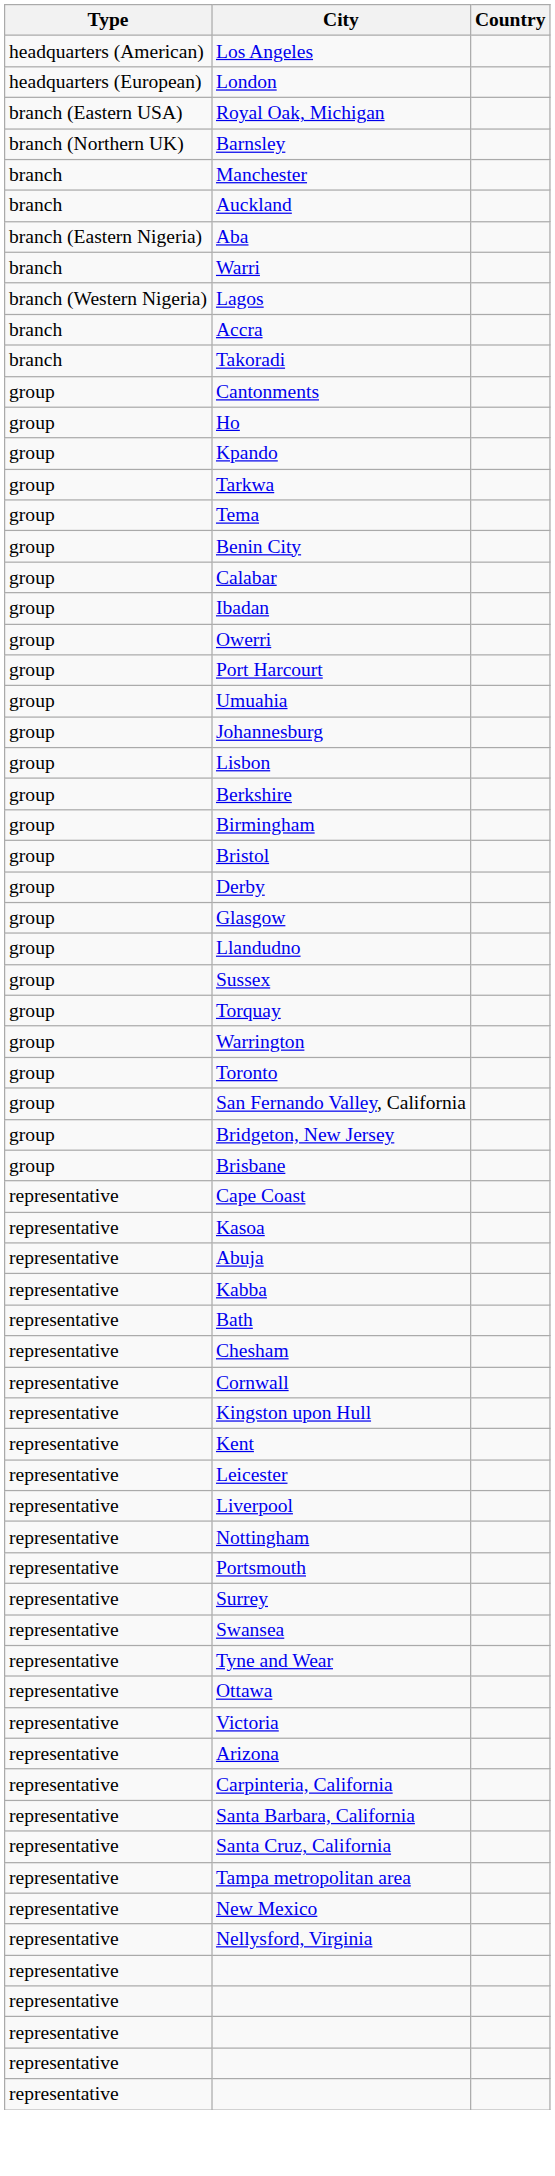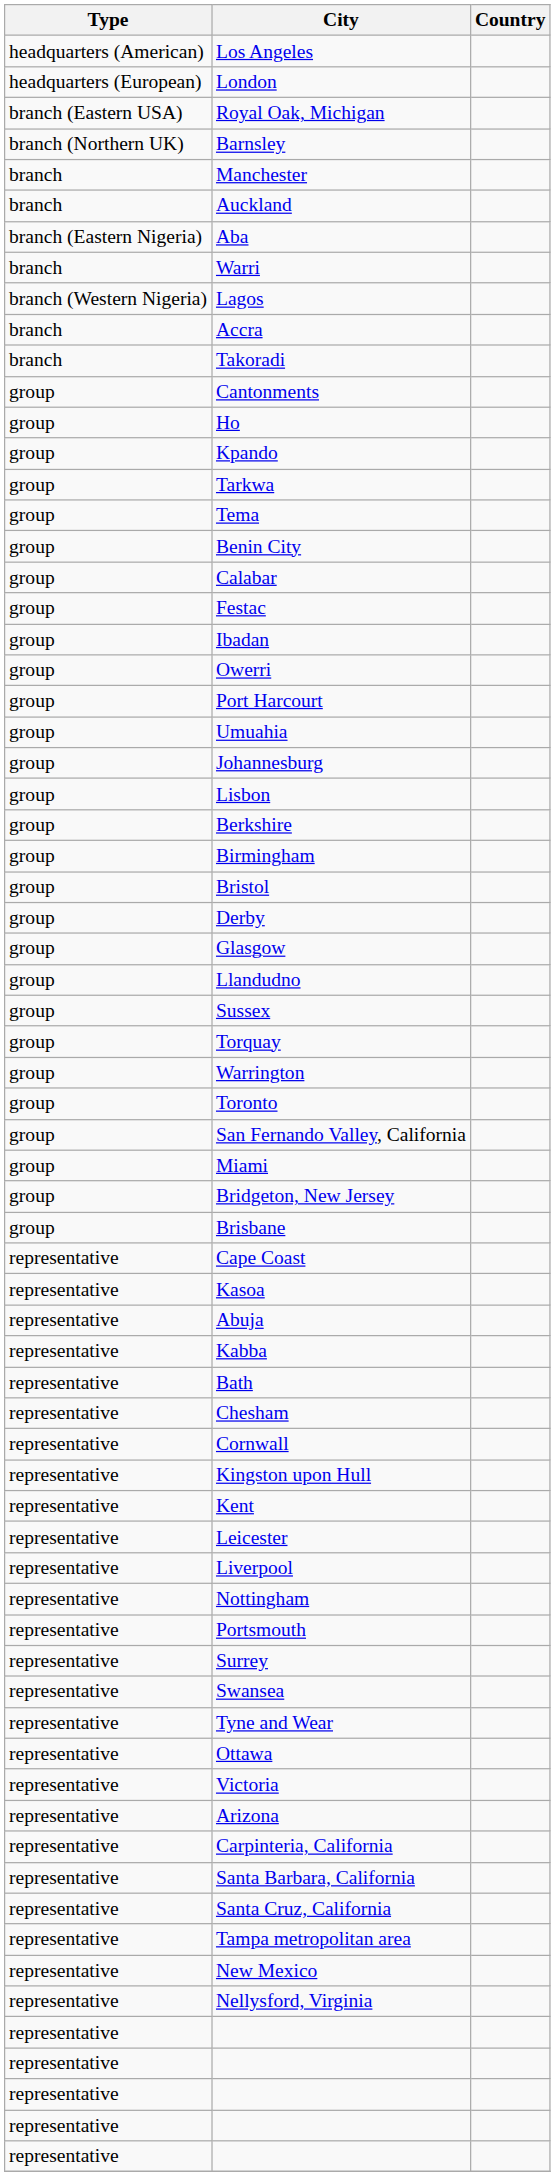 <table class="wikitable sortable">
 <tr>
 <th>Type</th>
 <th>City</th>
 <th>Country</th>
 </tr>
 <tr>
 <td>headquarters (American)</td>
 <td><a href='#'>Los Angeles</a></td>
 <td></td>
 </tr>
 <tr>
 <td>headquarters (European)</td>
 <td><a href='#'>London</a></td>
 <td></td>
 </tr>
 <tr>
 <td>branch (Eastern USA)</td>
 <td><a href='#'>Royal Oak, Michigan</a></td>
 <td></td>
 </tr>
 <tr>
 <td>branch (Northern UK)</td>
 <td><a href='#'>Barnsley</a></td>
 <td></td>
 </tr>
 <tr>
 <td>branch</td>
 <td><a href='#'>Manchester</a></td>
 <td></td>
 </tr>
 <tr>
 <td>branch</td>
 <td><a href='#'>Auckland</a></td>
 <td></td>
 </tr>
 <tr>
 <td>branch (Eastern Nigeria)</td>
 <td><a href='#'>Aba</a></td>
 <td></td>
 </tr>
 <tr>
 <td>branch</td>
 <td><a href='#'>Warri</a></td>
 <td></td>
 </tr>
 <tr>
 <td>branch (Western Nigeria)</td>
 <td><a href='#'>Lagos</a></td>
 <td></td>
 </tr>
 <tr>
 <td>branch</td>
 <td><a href='#'>Accra</a></td>
 <td></td>
 </tr>
 <tr>
 <td>branch</td>
 <td><a href='#'>Takoradi</a></td>
 <td></td>
 </tr>
 <tr>
 <td>group</td>
 <td><a href='#'>Cantonments</a></td>
 <td></td>
 </tr>
 <tr>
 <td>group</td>
 <td><a href='#'>Ho</a></td>
 <td></td>
 </tr>
 <tr>
 <td>group</td>
 <td><a href='#'>Kpando</a></td>
 <td></td>
 </tr>
 <tr>
 <td>group</td>
 <td><a href='#'>Tarkwa</a></td>
 <td></td>
 </tr>
 <tr>
 <td>group</td>
 <td><a href='#'>Tema</a></td>
 <td></td>
 </tr>
 <tr>
 <td>group</td>
 <td><a href='#'>Benin City</a></td>
 <td></td>
 </tr>
 <tr>
 <td>group</td>
 <td><a href='#'>Calabar</a></td>
 <td></td>
 </tr>
 <tr>
 <td>group</td>
+<td><a href='#'>Festac</a></td>
+<td></td>
+</tr>
+<tr>
+<td>group</td>
 <td><a href='#'>Ibadan</a></td>
 <td></td>
 </tr>
 <tr>
 <td>group</td>
 <td><a href='#'>Owerri</a></td>
 <td></td>
 </tr>
 <tr>
 <td>group</td>
 <td><a href='#'>Port Harcourt</a></td>
 <td></td>
 </tr>
 <tr>
 <td>group</td>
 <td><a href='#'>Umuahia</a></td>
 <td></td>
 </tr>
 <tr>
 <td>group</td>
 <td><a href='#'>Johannesburg</a></td>
 <td></td>
 </tr>
 <tr>
 <td>group</td>
 <td><a href='#'>Lisbon</a></td>
 <td></td>
 </tr>
 <tr>
 <td>group</td>
 <td><a href='#'>Berkshire</a></td>
 <td></td>
 </tr>
 <tr>
 <td>group</td>
 <td><a href='#'>Birmingham</a></td>
 <td></td>
 </tr>
 <tr>
 <td>group</td>
 <td><a href='#'>Bristol</a></td>
 <td></td>
 </tr>
 <tr>
 <td>group</td>
 <td><a href='#'>Derby</a></td>
 <td></td>
 </tr>
 <tr>
 <td>group</td>
 <td><a href='#'>Glasgow</a></td>
 <td></td>
 </tr>
 <tr>
 <td>group</td>
 <td><a href='#'>Llandudno</a></td>
 <td></td>
 </tr>
 <tr>
 <td>group</td>
 <td><a href='#'>Sussex</a></td>
 <td></td>
 </tr>
 <tr>
 <td>group</td>
 <td><a href='#'>Torquay</a></td>
 <td></td>
 </tr>
 <tr>
 <td>group</td>
 <td><a href='#'>Warrington</a></td>
 <td></td>
 </tr>
 <tr>
 <td>group</td>
 <td><a href='#'>Toronto</a></td>
 <td></td>
 </tr>
 <tr>
 <td>group</td>
 <td><a href='#'>San Fernando Valley</a>, California</td>
+<td></td>
+</tr>
+<tr>
+<td>group</td>
+<td><a href='#'>Miami</a></td>
 <td></td>
 </tr>
 <tr>
 <td>group</td>
 <td><a href='#'>Bridgeton, New Jersey</a></td>
 <td></td>
 </tr>
 <tr>
 <td>group</td>
 <td><a href='#'>Brisbane</a></td>
 <td></td>
 </tr>
 <tr>
 <td>representative</td>
 <td><a href='#'>Cape Coast</a></td>
 <td></td>
 </tr>
 <tr>
 <td>representative</td>
 <td><a href='#'>Kasoa</a></td>
 <td></td>
 </tr>
 <tr>
 <td>representative</td>
 <td><a href='#'>Abuja</a></td>
 <td></td>
 </tr>
 <tr>
 <td>representative</td>
 <td><a href='#'>Kabba</a></td>
 <td></td>
 </tr>
 <tr>
 <td>representative</td>
 <td><a href='#'>Bath</a></td>
 <td></td>
 </tr>
 <tr>
 <td>representative</td>
 <td><a href='#'>Chesham</a></td>
 <td></td>
 </tr>
 <tr>
 <td>representative</td>
 <td><a href='#'>Cornwall</a></td>
 <td></td>
 </tr>
 <tr>
 <td>representative</td>
 <td><a href='#'>Kingston upon Hull</a></td>
 <td></td>
 </tr>
 <tr>
 <td>representative</td>
 <td><a href='#'>Kent</a></td>
 <td></td>
 </tr>
 <tr>
 <td>representative</td>
 <td><a href='#'>Leicester</a></td>
 <td></td>
 </tr>
 <tr>
 <td>representative</td>
 <td><a href='#'>Liverpool</a></td>
 <td></td>
 </tr>
 <tr>
 <td>representative</td>
 <td><a href='#'>Nottingham</a></td>
 <td></td>
 </tr>
 <tr>
 <td>representative</td>
 <td><a href='#'>Portsmouth</a></td>
 <td></td>
 </tr>
 <tr>
 <td>representative</td>
 <td><a href='#'>Surrey</a></td>
 <td></td>
 </tr>
 <tr>
 <td>representative</td>
 <td><a href='#'>Swansea</a></td>
 <td></td>
 </tr>
 <tr>
 <td>representative</td>
 <td><a href='#'>Tyne and Wear</a></td>
 <td></td>
 </tr>
 <tr>
 <td>representative</td>
 <td><a href='#'>Ottawa</a></td>
 <td></td>
 </tr>
 <tr>
 <td>representative</td>
 <td><a href='#'>Victoria</a></td>
 <td></td>
 </tr>
 <tr>
 <td>representative</td>
 <td><a href='#'>Arizona</a></td>
 <td></td>
 </tr>
 <tr>
 <td>representative</td>
 <td><a href='#'>Carpinteria, California</a></td>
 <td></td>
 </tr>
 <tr>
 <td>representative</td>
 <td><a href='#'>Santa Barbara, California</a></td>
 <td></td>
 </tr>
 <tr>
 <td>representative</td>
 <td><a href='#'>Santa Cruz, California</a></td>
 <td></td>
 </tr>
 <tr>
 <td>representative</td>
 <td><a href='#'>Tampa metropolitan area</a></td>
 <td></td>
 </tr>
 <tr>
 <td>representative</td>
 <td><a href='#'>New Mexico</a></td>
 <td></td>
 </tr>
 <tr>
 <td>representative</td>
 <td><a href='#'>Nellysford, Virginia</a></td>
 <td></td>
 </tr>
 <tr>
 <td>representative</td>
 <td></td>
 <td></td>
 </tr>
 <tr>
 <td>representative</td>
 <td></td>
 <td></td>
 </tr>
 <tr>
 <td>representative</td>
 <td></td>
 <td></td>
 </tr>
 <tr>
 <td>representative</td>
 <td></td>
 <td></td>
 </tr>
 <tr>
 <td>representative</td>
 <td></td>
 <td></td>
 </tr>
 <tr>
 </tr>
 </table>
